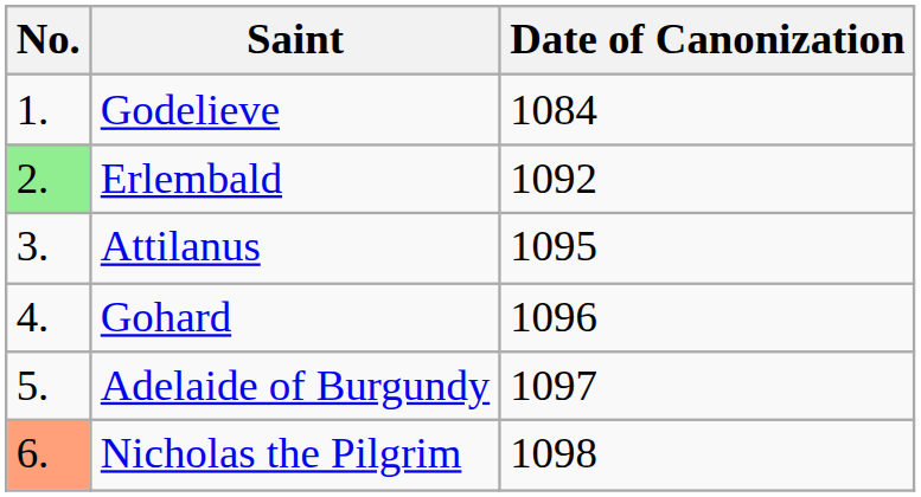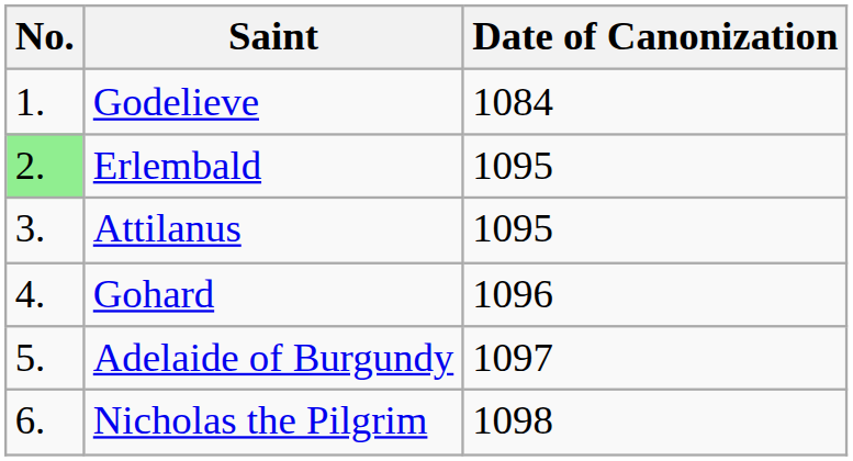 <table class="wikitable">
 <tr>
 <th>No.</th>
 <th>Saint</th>
 <th>Date of Canonization</th>
 </tr>
 <tr>
 <td>1.</td>
 <td><a href='#'>Godelieve</a></td>
 <td>1084</td>
 </tr>
 <tr>
 <td style="background: lightgreen;">2.</td>
 <td><a href='#'>Erlembald</a></td>
-<td>1092</td>
+<td>1095</td>
 </tr>
 <tr>
 <td>3.</td>
 <td><a href='#'>Attilanus</a></td>
 <td>1095</td>
 </tr>
 <tr>
 <td>4.</td>
 <td><a href='#'>Gohard</a></td>
 <td>1096</td>
 </tr>
 <tr>
 <td>5.</td>
 <td><a href='#'>Adelaide of Burgundy</a></td>
 <td>1097</td>
 </tr>
 <tr>
-<td style="background: lightsalmon;">6.</td>
+<td>6.</td>
 <td><a href='#'>Nicholas the Pilgrim</a></td>
 <td>1098</td>
 </tr>
 </table>
